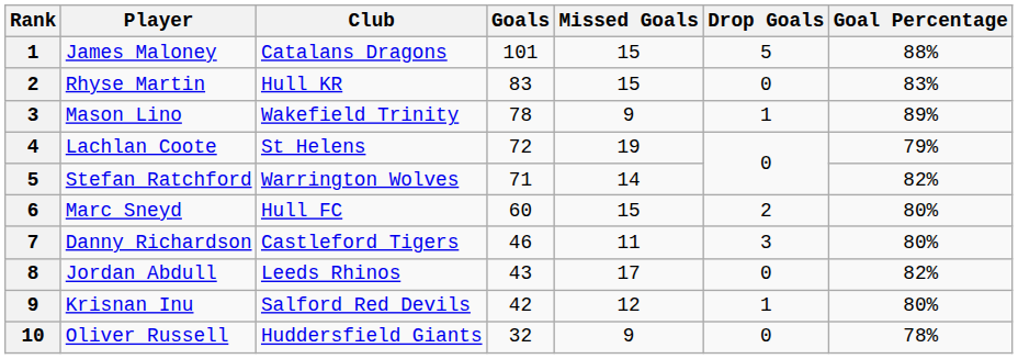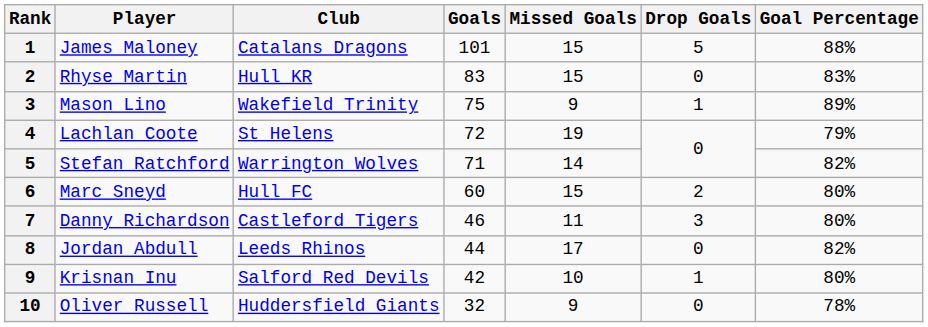 <table class="wikitable" style="text-align:center">
 <tr>
 <th>Rank</th>
 <th>Player</th>
 <th>Club</th>
 <th>Goals</th>
 <th>Missed Goals</th>
 <th>Drop Goals</th>
 <th>Goal Percentage</th>
 </tr>
 <tr>
 <th>1</th>
 <td align="left"> <a href='#'>James Maloney</a></td>
 <td align="left"> <a href='#'>Catalans Dragons</a></td>
 <td>101</td>
 <td>15</td>
 <td>5</td>
 <td>88%</td>
 </tr>
 <tr>
 <th>2</th>
 <td align="left"> <a href='#'>Rhyse Martin</a></td>
 <td align="left"> <a href='#'>Hull KR</a></td>
 <td>83</td>
 <td>15</td>
 <td>0</td>
 <td>83%</td>
 </tr>
 <tr>
 <th>3</th>
 <td align="left"> <a href='#'>Mason Lino</a></td>
 <td align="left"> <a href='#'>Wakefield Trinity</a></td>
-<td>78</td>
+<td>75</td>
 <td>9</td>
 <td>1</td>
 <td>89%</td>
 </tr>
 <tr>
 <th>4</th>
 <td align="left"> <a href='#'>Lachlan Coote</a></td>
 <td align="left"> <a href='#'>St Helens</a></td>
 <td>72</td>
 <td>19</td>
 <td Rowspan=2>0</td>
 <td>79%</td>
 </tr>
 <tr>
 <th>5</th>
 <td align="left"> <a href='#'>Stefan Ratchford</a></td>
 <td align="left"> <a href='#'>Warrington Wolves</a></td>
 <td>71</td>
 <td>14</td>
 <td>82%</td>
 </tr>
 <tr>
 <th>6</th>
 <td align="left"> <a href='#'>Marc Sneyd</a></td>
 <td align="left"> <a href='#'>Hull FC</a></td>
 <td>60</td>
 <td>15</td>
 <td>2</td>
 <td>80%</td>
 </tr>
 <tr>
 <th>7</th>
 <td align="left"> <a href='#'>Danny Richardson</a></td>
 <td align="left"> <a href='#'>Castleford Tigers</a></td>
 <td>46</td>
 <td>11</td>
 <td>3</td>
 <td>80%</td>
 </tr>
 <tr>
 <th>8</th>
 <td align="left"> <a href='#'>Jordan Abdull</a></td>
 <td align="left"> <a href='#'>Leeds Rhinos</a></td>
-<td>43</td>
+<td>44</td>
 <td>17</td>
 <td>0</td>
 <td>82%</td>
 </tr>
 <tr>
 <th>9</th>
 <td align="left"> <a href='#'>Krisnan Inu</a></td>
 <td align="left"> <a href='#'>Salford Red Devils</a></td>
 <td>42</td>
-<td>12</td>
+<td>10</td>
 <td>1</td>
 <td>80%</td>
 </tr>
 <tr>
 <th>10</th>
 <td align="left"> <a href='#'>Oliver Russell</a></td>
 <td align="left"> <a href='#'>Huddersfield Giants</a></td>
 <td>32</td>
 <td>9</td>
 <td>0</td>
 <td>78%</td>
 </tr>
 </table>
